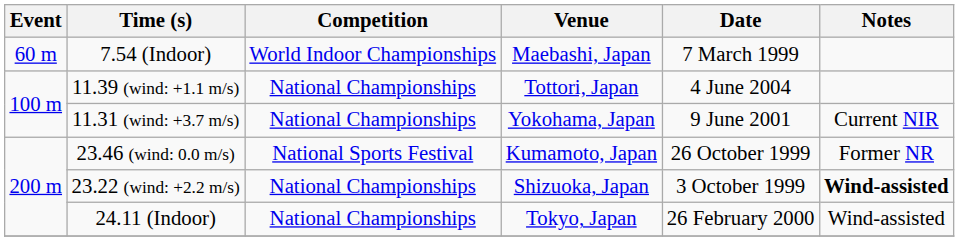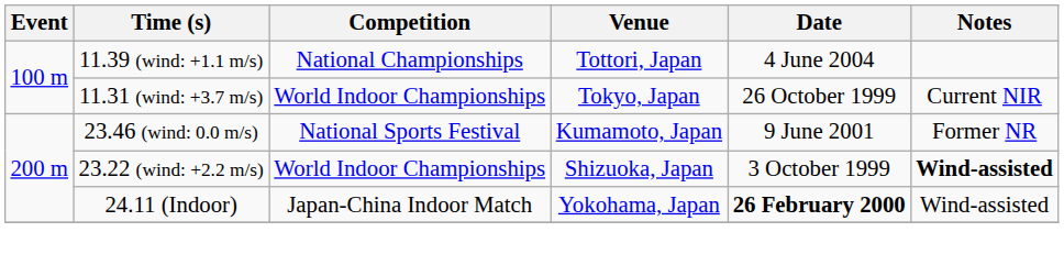 <table class="wikitable" style=text-align:center>
 <tr>
 <th>Event</th>
 <th>Time (s)</th>
 <th>Competition</th>
 <th>Venue</th>
 <th>Date</th>
 <th>Notes</th>
-</tr>
-<tr>
-<td><a href='#'>60&nbsp;m</a></td>
-<td>7.54 (Indoor)</td>
-<td><a href='#'>World Indoor Championships</a></td>
-<td><a href='#'>Maebashi, Japan</a></td>
-<td>7 March 1999</td>
-<td></td>
 </tr>
 <tr>
 <td rowspan=2><a href='#'>100&nbsp;m</a></td>
 <td>11.39 <small>(wind: +1.1 m/s)</small></td>
 <td><a href='#'>National Championships</a></td>
 <td><a href='#'>Tottori, Japan</a></td>
 <td>4 June 2004</td>
 <td></td>
 </tr>
 <tr>
 <td>11.31 <small>(wind: +3.7 m/s)</small></td>
-<td><a href='#'>National Championships</a></td>
-<td><a href='#'>Yokohama, Japan</a></td>
-<td>9 June 2001</td>
+<td><a href='#'>World Indoor Championships</a></td>
+<td><a href='#'>Tokyo, Japan</a></td>
+<td>26 October 1999</td>
 <td>Current <a href='#'>NIR</a></td>
 </tr>
 <tr>
 <td rowspan=3><a href='#'>200&nbsp;m</a></td>
 <td>23.46 <small>(wind: 0.0 m/s)</small></td>
 <td><a href='#'>National Sports Festival</a></td>
 <td><a href='#'>Kumamoto, Japan</a></td>
-<td>26 October 1999</td>
+<td>9 June 2001</td>
 <td>Former <a href='#'>NR</a></td>
 </tr>
 <tr>
 <td>23.22 <small>(wind: +2.2 m/s)</small></td>
-<td><a href='#'>National Championships</a></td>
+<td><a href='#'>World Indoor Championships</a></td>
 <td><a href='#'>Shizuoka, Japan</a></td>
 <td>3 October 1999</td>
 <td><strong>Wind-assisted</strong></td>
 </tr>
 <tr>
 <td>24.11 (Indoor)</td>
-<td><a href='#'>National Championships</a></td>
-<td><a href='#'>Tokyo, Japan</a></td>
-<td>26 February 2000</td>
+<td>Japan-China Indoor Match</td>
+<td><a href='#'>Yokohama, Japan</a></td>
+<td><strong>26 February 2000</strong></td>
 <td>Wind-assisted</td>
 </tr>
 <tr>
 </tr>
 </table>
